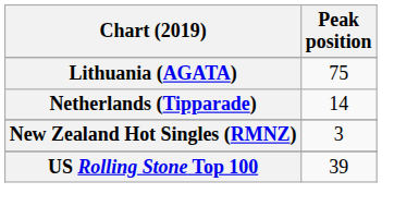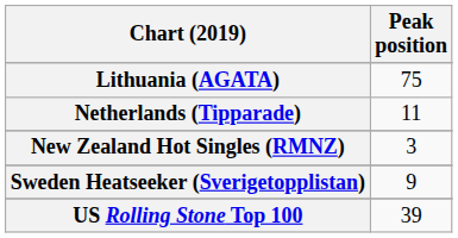 <table class="wikitable sortable plainrowheaders" style="text-align:center">
 <tr>
 <th scope="col">Chart (2019)</th>
 <th scope="col">Peak<br>position</th>
 </tr>
 <tr>
 </tr>
 <tr>
 </tr>
 <tr>
 </tr>
 <tr>
 </tr>
 <tr>
 </tr>
 <tr>
 </tr>
 <tr>
 </tr>
 <tr>
 <th scope="row">Lithuania (<a href='#'>AGATA</a>)</th>
 <td>75</td>
 </tr>
 <tr>
 <th scope="row">Netherlands (<a href='#'>Tipparade</a>)</th>
-<td>14</td>
+<td>11</td>
 </tr>
 <tr>
 </tr>
 <tr>
 <th scope="row">New Zealand Hot Singles (<a href='#'>RMNZ</a>)</th>
 <td>3</td>
 </tr>
 <tr>
 </tr>
 <tr>
+</tr>
+<tr>
+<th scope="row">Sweden Heatseeker (<a href='#'>Sverigetopplistan</a>)</th>
+<td>9</td>
 </tr>
 <tr>
 </tr>
 <tr>
 </tr>
 <tr>
 </tr>
 <tr>
 </tr>
 <tr>
 <th scope="row">US <a href='#'><em>Rolling Stone</em> Top 100</a></th>
 <td>39</td>
 </tr>
 </table>
